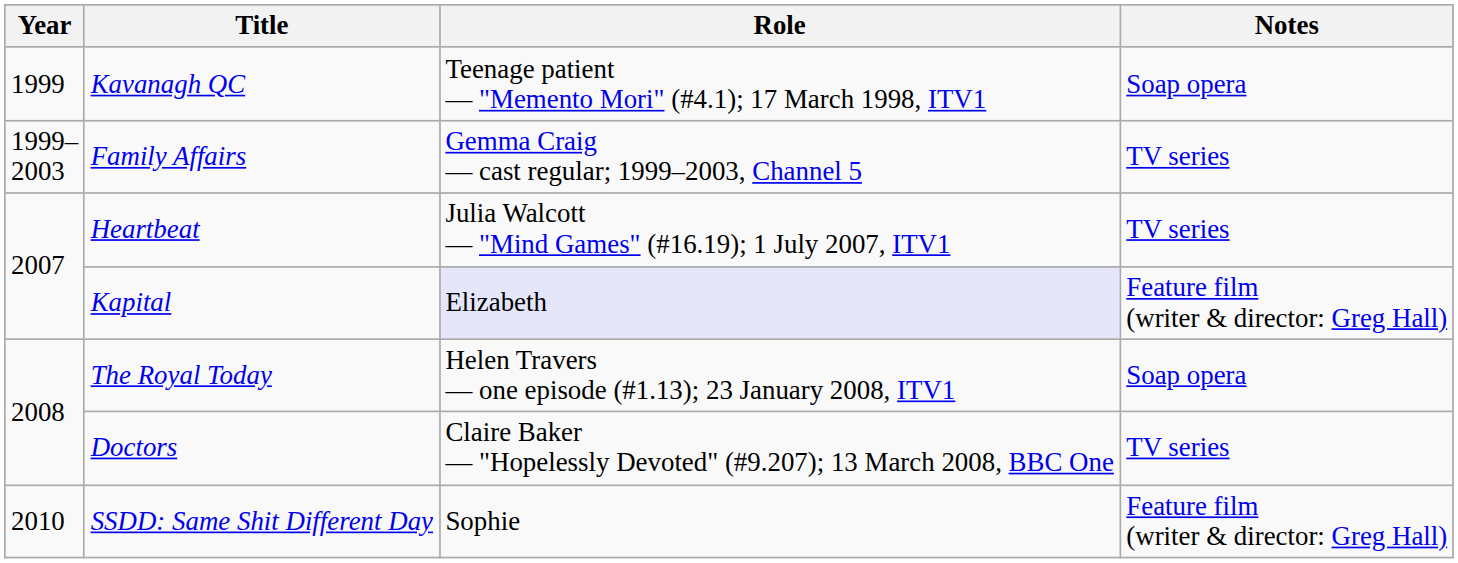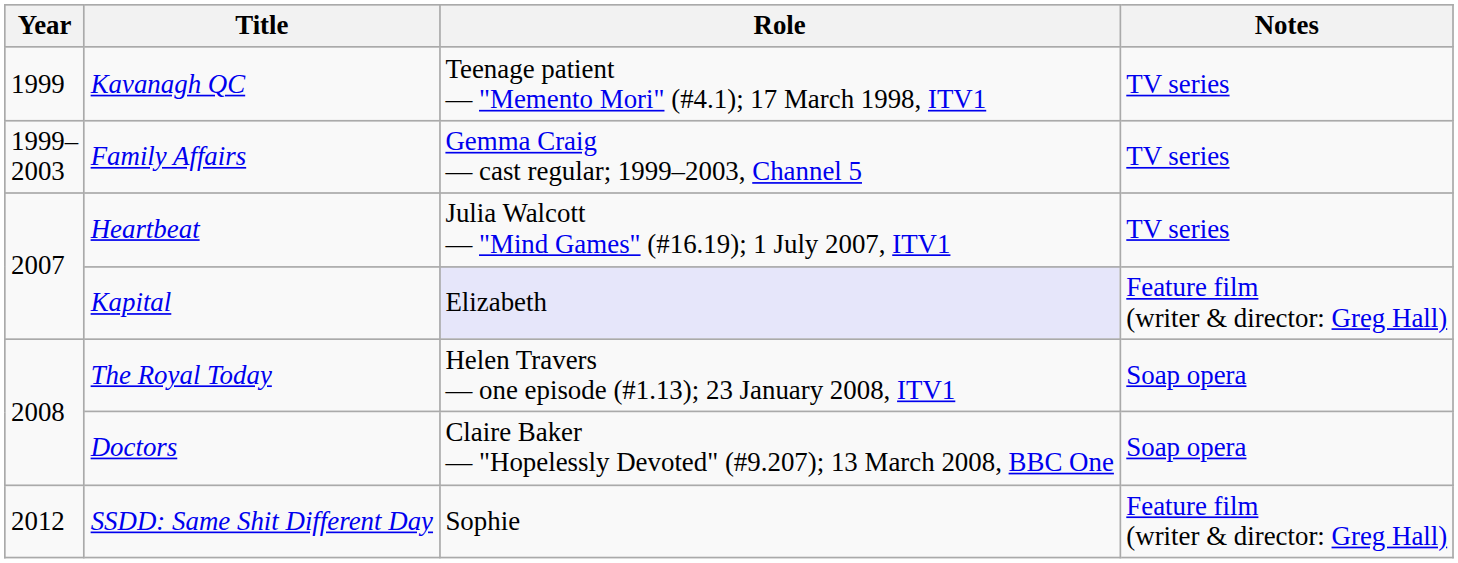 <table class="wikitable">
 <tr>
 <th>Year</th>
 <th>Title</th>
 <th>Role</th>
 <th>Notes</th>
 </tr>
 <tr>
 <td rowspan="1">1999</td>
 <td><em><a href='#'>Kavanagh QC</a></em></td>
 <td>Teenage patient<br> — <a href='#'>"Memento Mori"</a> (#4.1); 17 March 1998, <a href='#'>ITV1</a></td>
-<td><a href='#'>Soap opera</a></td>
+<td><a href='#'>TV series</a></td>
 </tr>
 <tr>
 <td rowspan="1">1999–<br>2003</td>
 <td><em><a href='#'>Family Affairs</a></em></td>
 <td><a href='#'>Gemma Craig</a><br>— cast regular; 1999–2003, <a href='#'>Channel 5</a></td>
 <td><a href='#'>TV series</a></td>
 </tr>
 <tr>
 <td rowspan="2">2007</td>
 <td><em><a href='#'>Heartbeat</a></em></td>
 <td>Julia Walcott<br>— <a href='#'>"Mind Games"</a> (#16.19); 1 July 2007, <a href='#'>ITV1</a></td>
 <td><a href='#'>TV series</a></td>
 </tr>
 <tr>
 <td><em><a href='#'>Kapital</a></em></td>
 <td style="background: lavender;">Elizabeth</td>
 <td><a href='#'>Feature film</a><br> (writer & director: <a href='#'>Greg Hall)</a></td>
 </tr>
 <tr>
 <td rowspan="2">2008</td>
 <td><em><a href='#'>The Royal Today</a></em></td>
 <td>Helen Travers<br>— one episode (#1.13); 23 January 2008, <a href='#'>ITV1</a></td>
 <td><a href='#'>Soap opera</a></td>
 </tr>
 <tr>
 <td><em><a href='#'>Doctors</a></em></td>
 <td>Claire Baker<br>— "Hopelessly Devoted" (#9.207); 13 March 2008, <a href='#'>BBC One</a></td>
-<td><a href='#'>TV series</a></td>
+<td><a href='#'>Soap opera</a></td>
 </tr>
 <tr>
-<td rowspan="1">2010</td>
+<td rowspan="1">2012</td>
 <td><em><a href='#'>SSDD: Same Shit Different Day</a></em></td>
 <td>Sophie</td>
 <td><a href='#'>Feature film</a><br> (writer & director: <a href='#'>Greg Hall)</a></td>
 </tr>
 </table>
